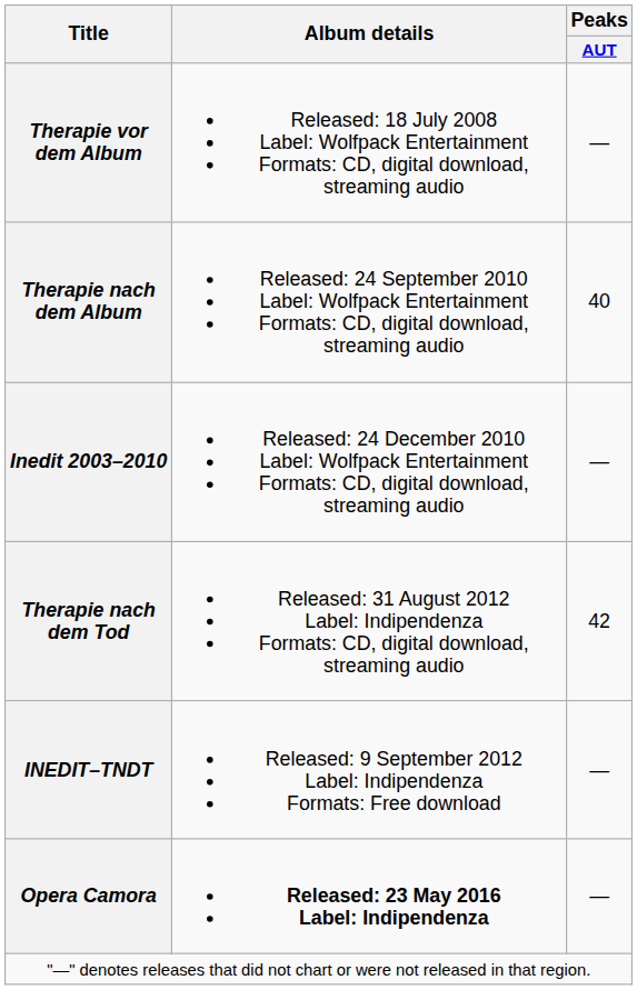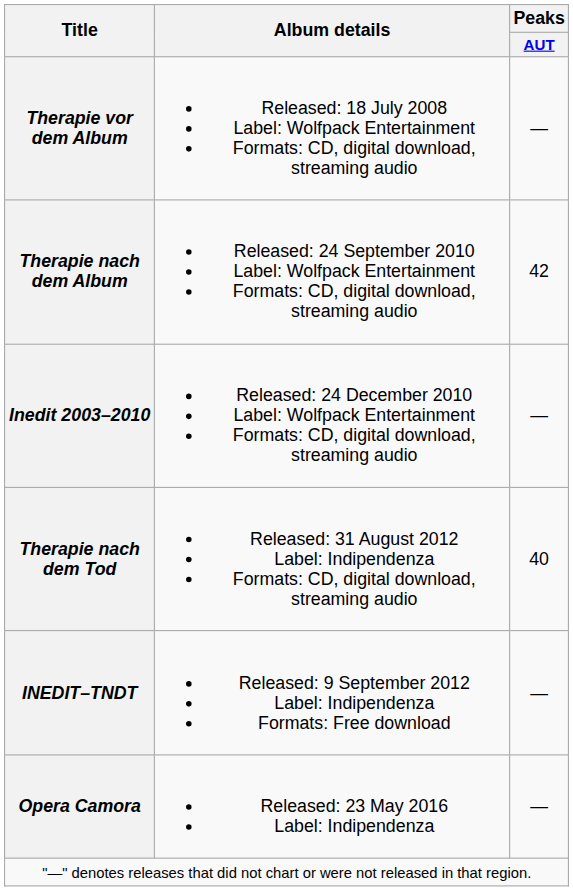 <table class="wikitable plainrowheaders" style="text-align:center;">
 <tr>
 <th scope="col" rowspan="2" style="width:8em;">Title</th>
 <th scope="col" rowspan="2" style="width:19.5em;">Album details</th>
 <th scope="col">Peaks</th>
 </tr>
 <tr>
 <th style="width:2.5em; font-size:85%"><a href='#'>AUT</a><br></th>
 </tr>
 <tr>
 <th scope="row"><em>Therapie vor dem Album</em></th>
 <td><br><ul><li>Released: 18 July 2008</li><li>Label: Wolfpack Entertainment</li><li>Formats: CD, digital download, streaming audio</li></ul></td>
 <td>—</td>
 </tr>
 <tr>
 <th scope="row"><em>Therapie nach dem Album</em></th>
 <td><br><ul><li>Released: 24 September 2010</li><li>Label: Wolfpack Entertainment</li><li>Formats: CD, digital download, streaming audio</li></ul></td>
-<td>40</td>
+<td>42</td>
 </tr>
 <tr>
 <th scope="row"><em>Inedit 2003–2010</em></th>
 <td><br><ul><li>Released: 24 December 2010</li><li>Label: Wolfpack Entertainment</li><li>Formats: CD, digital download, streaming audio</li></ul></td>
 <td>—</td>
 </tr>
 <tr>
 <th scope="row"><em>Therapie nach dem Tod</em></th>
 <td><br><ul><li>Released: 31 August 2012</li><li>Label: Indipendenza</li><li>Formats: CD, digital download, streaming audio</li></ul></td>
-<td>42</td>
+<td>40</td>
 </tr>
 <tr>
 <th scope="row"><em>INEDIT–TNDT</em></th>
 <td><br><ul><li>Released: 9 September 2012</li><li>Label: Indipendenza</li><li>Formats: Free download</li></ul></td>
 <td>—</td>
 </tr>
 <tr>
 <th scope="row"><em>Opera Camora</em></th>
-<td><strong><br><ul><li>Released: 23 May 2016</li><li>Label: Indipendenza</li></ul></strong></td>
+<td><br><ul><li>Released: 23 May 2016</li><li>Label: Indipendenza</li></ul></td>
 <td>—</td>
 </tr>
 <tr>
 <td colspan="7"><small>"—" denotes releases that did not chart or were not released in that region.</small></td>
 </tr>
 </table>
